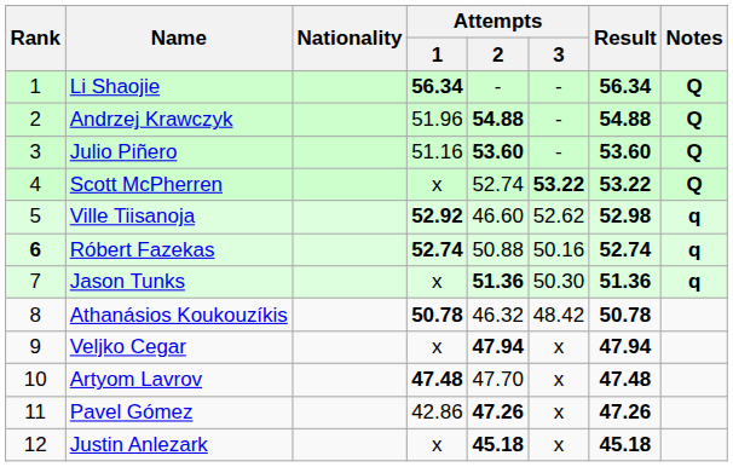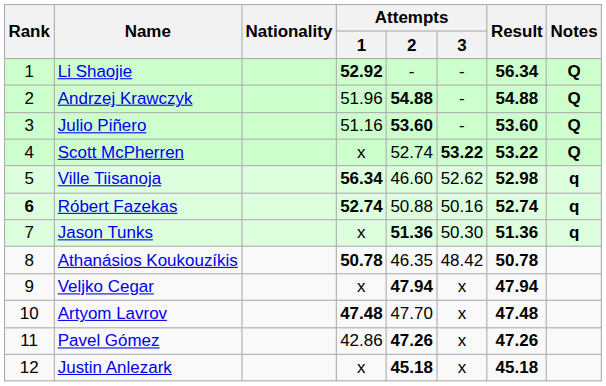 <table class="wikitable sortable" style="text-align:center">
 <tr>
 <th rowspan=2>Rank</th>
 <th rowspan=2>Name</th>
 <th rowspan=2>Nationality</th>
 <th colspan=3>Attempts</th>
 <th rowspan=2>Result</th>
 <th rowspan=2>Notes</th>
 </tr>
 <tr>
 <th>1</th>
 <th>2</th>
 <th>3</th>
 </tr>
 <tr bgcolor=ccffcc>
 <td>1</td>
 <td align=left><a href='#'>Li Shaojie</a></td>
 <td align=left></td>
-<td><strong>56.34</strong></td>
+<td><strong>52.92</strong></td>
 <td>-</td>
 <td>-</td>
 <td><strong>56.34</strong></td>
 <td><strong>Q</strong></td>
 </tr>
 <tr bgcolor=ccffcc>
 <td>2</td>
 <td align=left><a href='#'>Andrzej Krawczyk</a></td>
 <td align=left></td>
 <td>51.96</td>
 <td><strong>54.88</strong></td>
 <td>-</td>
 <td><strong>54.88</strong></td>
 <td><strong>Q</strong></td>
 </tr>
 <tr bgcolor=ccffcc>
 <td>3</td>
 <td align=left><a href='#'>Julio Piñero</a></td>
 <td align=left></td>
 <td>51.16</td>
 <td><strong>53.60</strong></td>
 <td>-</td>
 <td><strong>53.60</strong></td>
 <td><strong>Q</strong></td>
 </tr>
 <tr bgcolor=ccffcc>
 <td>4</td>
 <td align=left><a href='#'>Scott McPherren</a></td>
 <td align=left></td>
 <td>x</td>
 <td>52.74</td>
 <td><strong>53.22</strong></td>
 <td><strong>53.22</strong></td>
 <td><strong>Q</strong></td>
 </tr>
 <tr bgcolor=ddffdd>
 <td>5</td>
 <td align=left><a href='#'>Ville Tiisanoja</a></td>
 <td align=left></td>
-<td><strong>52.92</strong></td>
+<td><strong>56.34</strong></td>
 <td>46.60</td>
 <td>52.62</td>
 <td><strong>52.98</strong></td>
 <td><strong>q</strong></td>
 </tr>
 <tr bgcolor=ddffdd>
 <td><strong>6</strong></td>
 <td align=left><a href='#'>Róbert Fazekas</a></td>
 <td align=left></td>
 <td><strong>52.74</strong></td>
 <td>50.88</td>
 <td>50.16</td>
 <td><strong>52.74</strong></td>
 <td><strong>q</strong></td>
 </tr>
 <tr bgcolor=ddffdd>
 <td>7</td>
 <td align=left><a href='#'>Jason Tunks</a></td>
 <td align=left></td>
 <td>x</td>
 <td><strong>51.36</strong></td>
 <td>50.30</td>
 <td><strong>51.36</strong></td>
 <td><strong>q</strong></td>
 </tr>
 <tr>
 <td>8</td>
 <td align=left><a href='#'>Athanásios Koukouzíkis</a></td>
 <td align=left></td>
 <td><strong>50.78</strong></td>
-<td>46.32</td>
+<td>46.35</td>
 <td>48.42</td>
 <td><strong>50.78</strong></td>
 <td></td>
 </tr>
 <tr>
 <td>9</td>
 <td align=left><a href='#'>Veljko Cegar</a></td>
 <td align=left></td>
 <td>x</td>
 <td><strong>47.94</strong></td>
 <td>x</td>
 <td><strong>47.94</strong></td>
 <td></td>
 </tr>
 <tr>
 <td>10</td>
 <td align=left><a href='#'>Artyom Lavrov</a></td>
 <td align=left></td>
 <td><strong>47.48</strong></td>
 <td>47.70</td>
 <td>x</td>
 <td><strong>47.48</strong></td>
 <td></td>
 </tr>
 <tr>
 <td>11</td>
 <td align=left><a href='#'>Pavel Gómez</a></td>
 <td align=left></td>
 <td>42.86</td>
 <td><strong>47.26</strong></td>
 <td>x</td>
 <td><strong>47.26</strong></td>
 <td></td>
 </tr>
 <tr>
 <td>12</td>
 <td align=left><a href='#'>Justin Anlezark</a></td>
 <td align=left></td>
 <td>x</td>
 <td><strong>45.18</strong></td>
 <td>x</td>
 <td><strong>45.18</strong></td>
 <td></td>
 </tr>
 </table>
